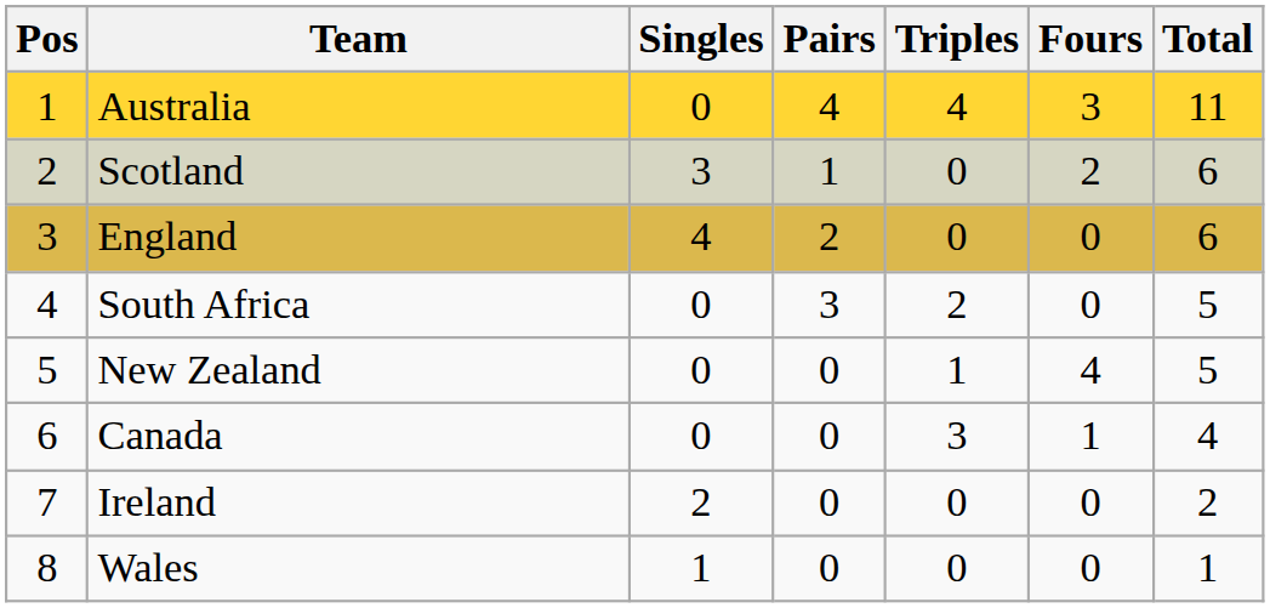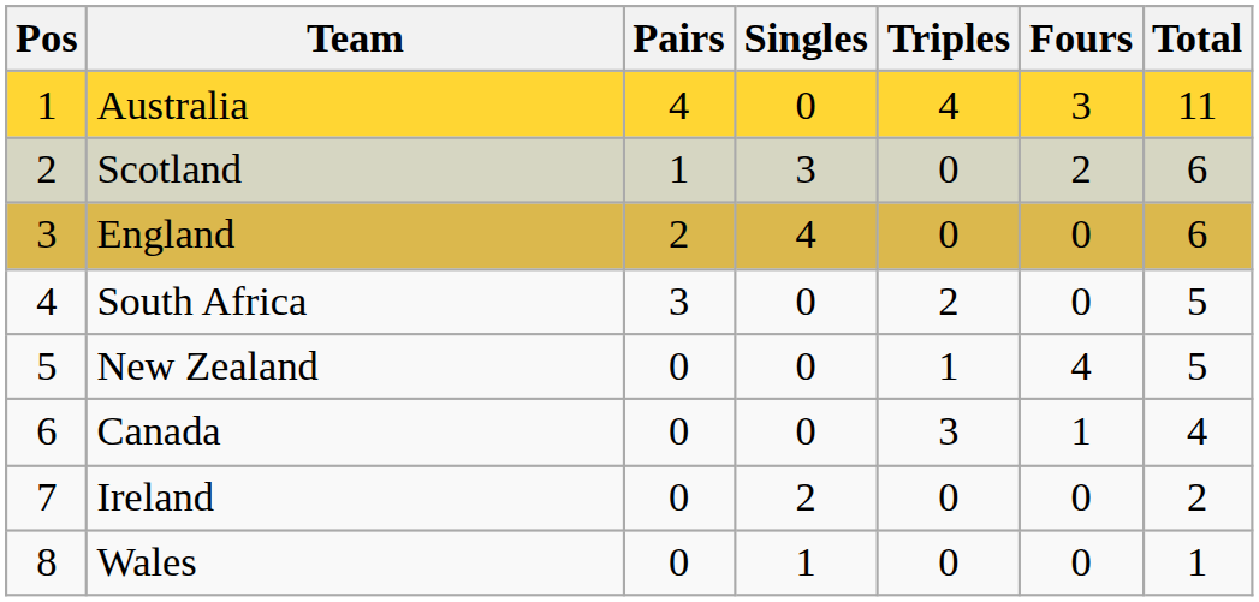 <table class="wikitable" style="font-size: 100%">
 <tr>
 <th width=20>Pos</th>
 <th width=200>Team</th>
+<th width=20>Pairs</th>
 <th width=20>Singles</th>
-<th width=20>Pairs</th>
 <th width=20>Triples</th>
 <th width=20>Fours</th>
 <th width=20>Total</th>
 </tr>
 <tr align=center style="background: #FFD633;">
 <td>1</td>
 <td align="left"> Australia</td>
+<td>4</td>
 <td>0</td>
-<td>4</td>
 <td>4</td>
 <td>3</td>
 <td>11</td>
 </tr>
 <tr align=center style="background: #D6D6C2;">
 <td>2</td>
 <td align="left"> Scotland</td>
+<td>1</td>
 <td>3</td>
-<td>1</td>
 <td>0</td>
 <td>2</td>
 <td>6</td>
 </tr>
 <tr align=center style="background: #DBB84D;">
 <td>3</td>
 <td align="left"> England</td>
+<td>2</td>
 <td>4</td>
-<td>2</td>
 <td>0</td>
 <td>0</td>
 <td>6</td>
 </tr>
 <tr align=center>
 <td>4</td>
 <td align="left"> South Africa</td>
+<td>3</td>
 <td>0</td>
-<td>3</td>
 <td>2</td>
 <td>0</td>
 <td>5</td>
 </tr>
 <tr align=center>
 <td>5</td>
 <td align="left"> New Zealand</td>
 <td>0</td>
 <td>0</td>
 <td>1</td>
 <td>4</td>
 <td>5</td>
 </tr>
 <tr align=center>
 <td>6</td>
 <td align="left"> Canada</td>
 <td>0</td>
 <td>0</td>
 <td>3</td>
 <td>1</td>
 <td>4</td>
 </tr>
 <tr align=center>
 <td>7</td>
 <td align="left"> Ireland</td>
+<td>0</td>
 <td>2</td>
-<td>0</td>
 <td>0</td>
 <td>0</td>
 <td>2</td>
 </tr>
 <tr align=center>
 <td>8</td>
 <td align="left"> Wales</td>
+<td>0</td>
 <td>1</td>
-<td>0</td>
 <td>0</td>
 <td>0</td>
 <td>1</td>
 </tr>
 </table>
